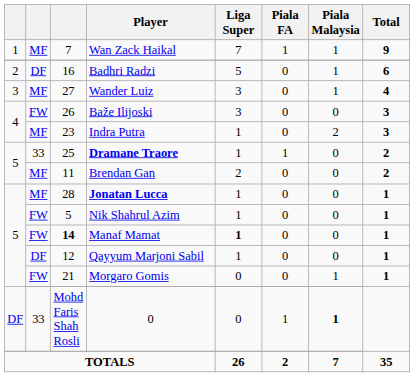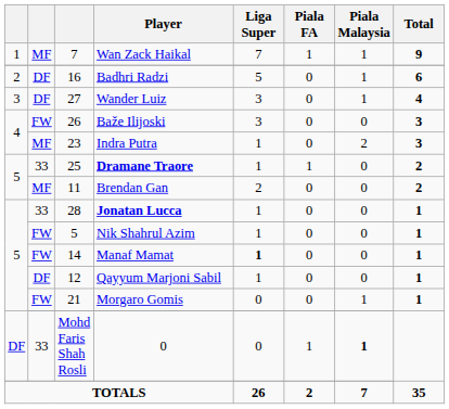 <table class="wikitable sortable" style="font-size: 95%; text-align: center;">
 <tr>
 <th width=10></th>
 <th width=10></th>
 <th width=10></th>
 <th width=150>Player</th>
 <th width=50>Liga Super</th>
 <th width=50>Piala FA</th>
 <th width=50>Piala Malaysia</th>
 <th width=50>Total</th>
 </tr>
 <tr>
 <td>1</td>
 <td><a href='#'>MF</a></td>
 <td>7</td>
 <td align=left> <a href='#'>Wan Zack Haikal</a></td>
 <td>7</td>
 <td>1</td>
 <td>1</td>
 <td><strong>9</strong></td>
 </tr>
 <tr>
 </tr>
 <tr>
 <td>2</td>
 <td><a href='#'>DF</a></td>
 <td>16</td>
 <td align=left> <a href='#'>Badhri Radzi</a></td>
 <td>5</td>
 <td>0</td>
 <td>1</td>
 <td><strong>6</strong></td>
 </tr>
 <tr>
 <td rowspan=1>3</td>
-<td><a href='#'>MF</a></td>
+<td><a href='#'>DF</a></td>
 <td>27</td>
 <td align=left> <a href='#'>Wander Luiz</a></td>
 <td>3</td>
 <td>0</td>
 <td>1</td>
 <td><strong>4</strong></td>
 </tr>
 <tr>
 <td rowspan=2>4</td>
 <td><a href='#'>FW</a></td>
 <td>26</td>
 <td align=left> <a href='#'>Baže Ilijoski</a></td>
 <td>3</td>
 <td>0</td>
 <td>0</td>
 <td><strong>3</strong></td>
 </tr>
 <tr>
 <td><a href='#'>MF</a></td>
 <td>23</td>
 <td align=left> <a href='#'>Indra Putra</a></td>
 <td>1</td>
 <td>0</td>
 <td>2</td>
 <td><strong>3</strong></td>
 </tr>
 <tr>
 <td rowspan=2>5</td>
 <td>33</td>
 <td>25</td>
 <td align=left> <strong><a href='#'>Dramane Traore</a></strong></td>
 <td>1</td>
 <td>1</td>
 <td>0</td>
 <td><strong>2</strong></td>
 </tr>
 <tr>
 <td><a href='#'>MF</a></td>
 <td>11</td>
 <td align=left> <a href='#'>Brendan Gan</a></td>
 <td>2</td>
 <td>0</td>
 <td>0</td>
 <td><strong>2</strong></td>
 </tr>
 <tr>
 <td Rowspan=6>5</td>
-<td><a href='#'>MF</a></td>
+<td>33</td>
 <td>28</td>
 <td align=left> <strong><a href='#'>Jonatan Lucca</a></strong></td>
 <td>1</td>
 <td>0</td>
 <td>0</td>
 <td><strong>1</strong></td>
 </tr>
 <tr>
 <td><a href='#'>FW</a></td>
 <td>5</td>
 <td align=left> <a href='#'>Nik Shahrul Azim</a></td>
 <td>1</td>
 <td>0</td>
 <td>0</td>
 <td><strong>1</strong></td>
 </tr>
 <tr>
 <td><a href='#'>FW</a></td>
-<td><strong>14</strong></td>
+<td>14</td>
 <td align=left> <a href='#'>Manaf Mamat</a></td>
 <td><strong>1</strong></td>
 <td>0</td>
 <td>0</td>
 <td><strong>1</strong></td>
 </tr>
 <tr>
 <td><a href='#'>DF</a></td>
 <td>12</td>
 <td align=left> <a href='#'>Qayyum Marjoni Sabil</a></td>
 <td>1</td>
 <td>0</td>
 <td>0</td>
 <td><strong>1</strong></td>
 </tr>
 <tr>
 <td><a href='#'>FW</a></td>
 <td>21</td>
 <td align=left> <a href='#'>Morgaro Gomis</a></td>
 <td>0</td>
 <td>0</td>
 <td>1</td>
 <td><strong>1</strong></td>
 </tr>
 <tr>
 </tr>
 <tr>
 <td><a href='#'>DF</a></td>
 <td>33</td>
 <td align=left> <a href='#'>Mohd Faris Shah Rosli</a></td>
 <td>0</td>
 <td>0</td>
 <td>1</td>
 <td><strong>1</strong></td>
 </tr>
 <tr>
 </tr>
 <tr class="sortbottom">
 <td colspan=4><strong>TOTALS</strong></td>
 <td><strong>26</strong></td>
 <td><strong>2</strong></td>
 <td><strong>7</strong></td>
 <td><strong>35</strong></td>
 </tr>
 </table>
